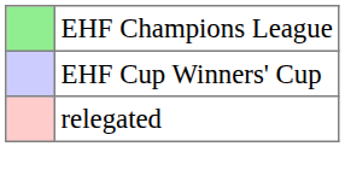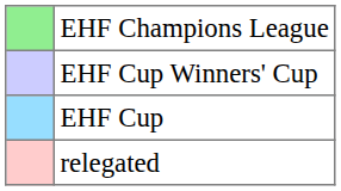 <table bgcolor="#f7f8ff" cellpadding="3" cellspacing="0" border="1" style="font-size: 95%; border: gray solid 1px; border-collapse: collapse;text-align:center;">
 <tr>
 <td style="background: #90EE90;" width="20"></td>
 <td bgcolor="#ffffff" align="left">EHF Champions League</td>
 </tr>
 <tr>
 <td style="background: #ccccff;" width="20"></td>
 <td bgcolor="#ffffff" align="left">EHF Cup Winners' Cup</td>
 </tr>
 <tr>
+<td style="background: #97DEFF;" width="20"></td>
+<td bgcolor="#ffffff" align="left">EHF Cup</td>
+</tr>
+<tr>
 <td style="background: #FFCCCC;" width="20"></td>
 <td bgcolor="#ffffff" align="left">relegated</td>
 </tr>
 </table>
